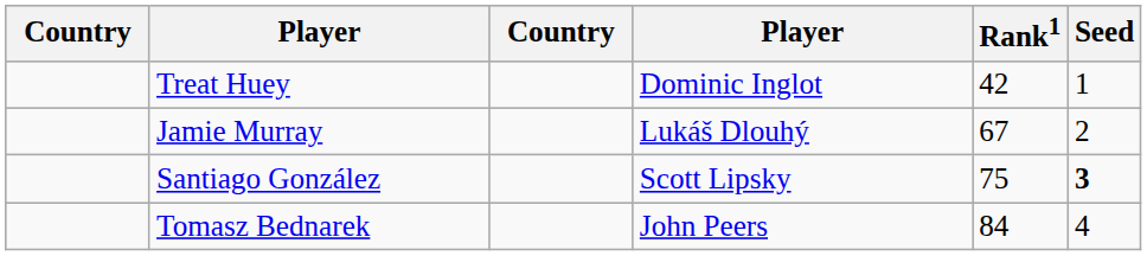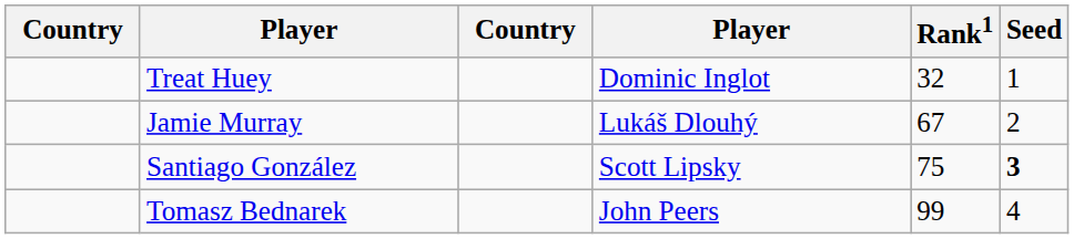 <table class="sortable wikitable">
 <tr>
 <th width="70">Country</th>
 <th width="175">Player</th>
 <th width="70">Country</th>
 <th width="175">Player</th>
 <th>Rank<sup>1</sup></th>
 <th>Seed</th>
 </tr>
 <tr>
 <td></td>
 <td><a href='#'>Treat Huey</a></td>
 <td></td>
 <td><a href='#'>Dominic Inglot</a></td>
-<td>42</td>
+<td>32</td>
 <td>1</td>
 </tr>
 <tr>
 <td></td>
 <td><a href='#'>Jamie Murray</a></td>
 <td></td>
 <td><a href='#'>Lukáš Dlouhý</a></td>
 <td>67</td>
 <td>2</td>
 </tr>
 <tr>
 <td></td>
 <td><a href='#'>Santiago González</a></td>
 <td></td>
 <td><a href='#'>Scott Lipsky</a></td>
 <td>75</td>
 <td><strong>3</strong></td>
 </tr>
 <tr>
 <td></td>
 <td><a href='#'>Tomasz Bednarek</a></td>
 <td></td>
 <td><a href='#'>John Peers</a></td>
-<td>84</td>
+<td>99</td>
 <td>4</td>
 </tr>
 </table>
